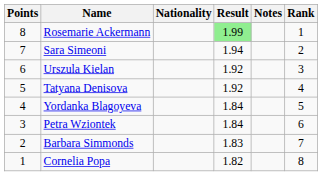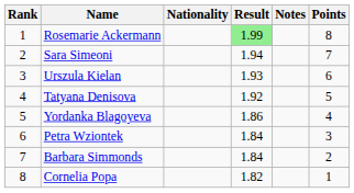 <table class="wikitable sortable" style="text-align:center">
 <tr>
-<th>Points</th>
+<th>Rank</th>
 <th>Name</th>
 <th>Nationality</th>
 <th>Result</th>
 <th>Notes</th>
-<th>Rank</th>
+<th>Points</th>
 </tr>
 <tr>
-<td>8</td>
+<td>1</td>
 <td align=left><a href='#'>Rosemarie Ackermann</a></td>
 <td align=left></td>
 <td style="background: lightgreen;">1.99</td>
 <td></td>
-<td>1</td>
+<td>8</td>
 </tr>
 <tr>
-<td>7</td>
+<td>2</td>
 <td align=left><a href='#'>Sara Simeoni</a></td>
 <td align=left></td>
 <td>1.94</td>
 <td></td>
-<td>2</td>
+<td>7</td>
+</tr>
+<tr>
+<td>3</td>
+<td align=left><a href='#'>Urszula Kielan</a></td>
+<td align=left></td>
+<td>1.93</td>
+<td></td>
+<td>6</td>
+</tr>
+<tr>
+<td>4</td>
+<td align=left><a href='#'>Tatyana Denisova</a></td>
+<td align=left></td>
+<td>1.92</td>
+<td></td>
+<td>5</td>
+</tr>
+<tr>
+<td>5</td>
+<td align=left><a href='#'>Yordanka Blagoyeva</a></td>
+<td align=left></td>
+<td>1.86</td>
+<td></td>
+<td>4</td>
 </tr>
 <tr>
 <td>6</td>
-<td align=left><a href='#'>Urszula Kielan</a></td>
+<td align=left><a href='#'>Petra Wziontek</a></td>
 <td align=left></td>
-<td>1.92</td>
+<td>1.84</td>
 <td></td>
 <td>3</td>
 </tr>
 <tr>
-<td>5</td>
-<td align=left><a href='#'>Tatyana Denisova</a></td>
-<td align=left></td>
-<td>1.92</td>
-<td></td>
-<td>4</td>
-</tr>
-<tr>
-<td>4</td>
-<td align=left><a href='#'>Yordanka Blagoyeva</a></td>
+<td>7</td>
+<td align=left><a href='#'>Barbara Simmonds</a></td>
 <td align=left></td>
 <td>1.84</td>
 <td></td>
-<td>5</td>
+<td>2</td>
 </tr>
 <tr>
-<td>3</td>
-<td align=left><a href='#'>Petra Wziontek</a></td>
-<td align=left></td>
-<td>1.84</td>
-<td></td>
-<td>6</td>
-</tr>
-<tr>
-<td>2</td>
-<td align=left><a href='#'>Barbara Simmonds</a></td>
-<td align=left></td>
-<td>1.83</td>
-<td></td>
-<td>7</td>
-</tr>
-<tr>
-<td>1</td>
+<td>8</td>
 <td align=left><a href='#'>Cornelia Popa</a></td>
 <td align=left></td>
 <td>1.82</td>
 <td></td>
-<td>8</td>
+<td>1</td>
 </tr>
 </table>
